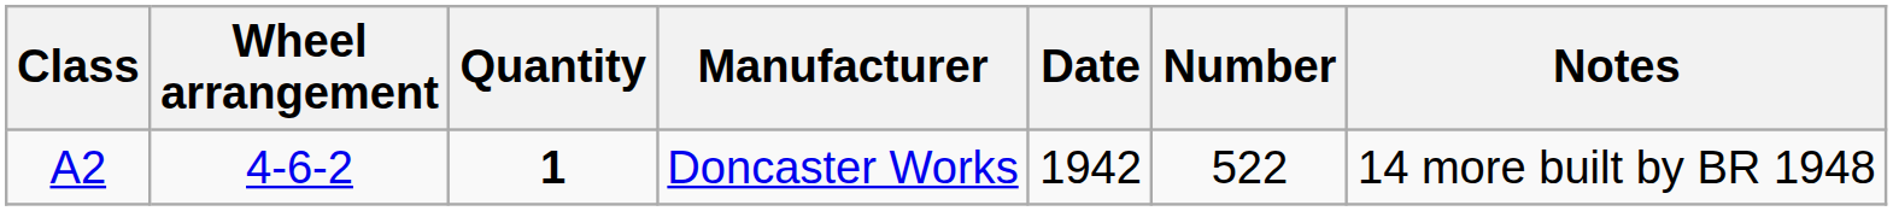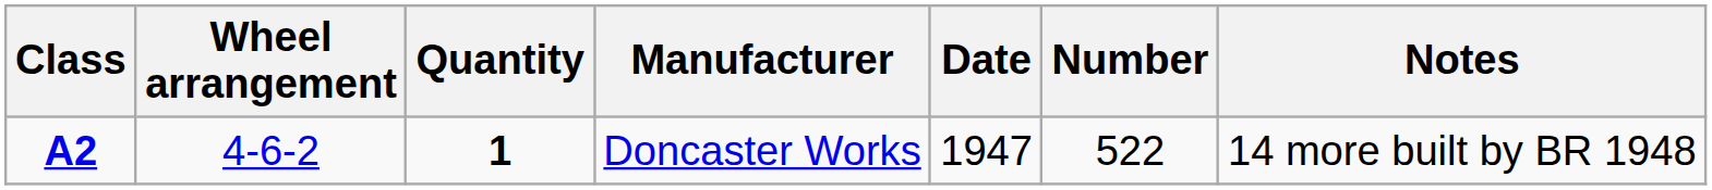 <table class="wikitable" style=text-align:center>
 <tr>
 <th>Class</th>
 <th>Wheel<br>arrangement</th>
 <th>Quantity</th>
 <th>Manufacturer</th>
 <th>Date</th>
 <th>Number</th>
 <th>Notes</th>
 </tr>
 <tr>
-<td><a href='#'>A2</a></td>
+<td><strong><a href='#'>A2</a></strong></td>
 <td><a href='#'>4-6-2</a></td>
 <td><strong>1</strong></td>
 <td><a href='#'>Doncaster Works</a></td>
-<td>1942</td>
+<td>1947</td>
 <td>522</td>
 <td>14 more built by BR 1948</td>
 </tr>
 </table>
